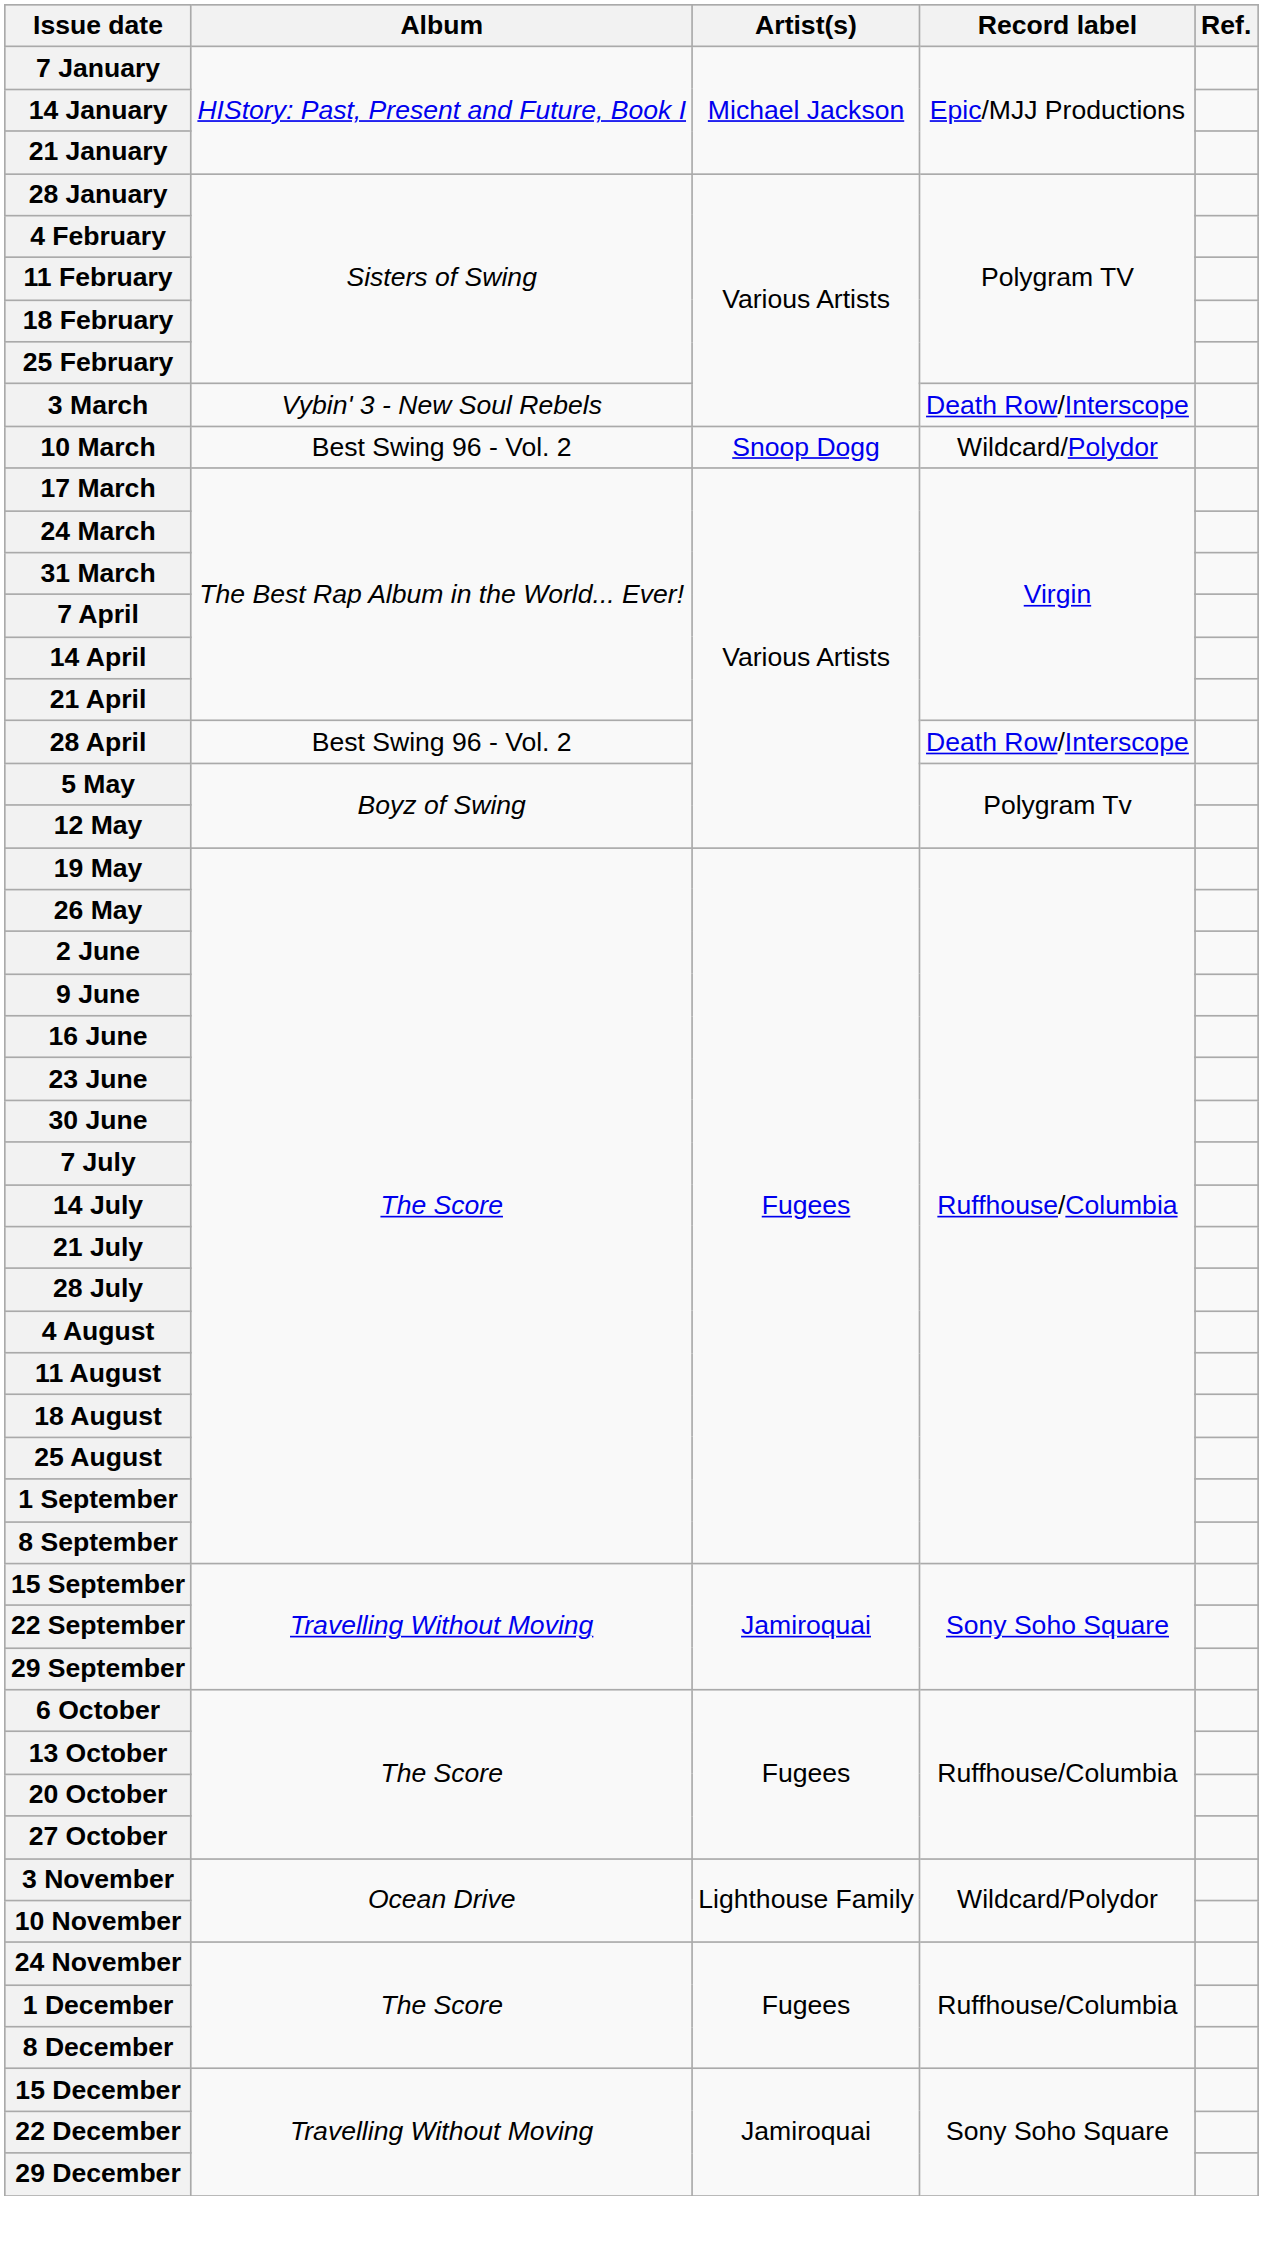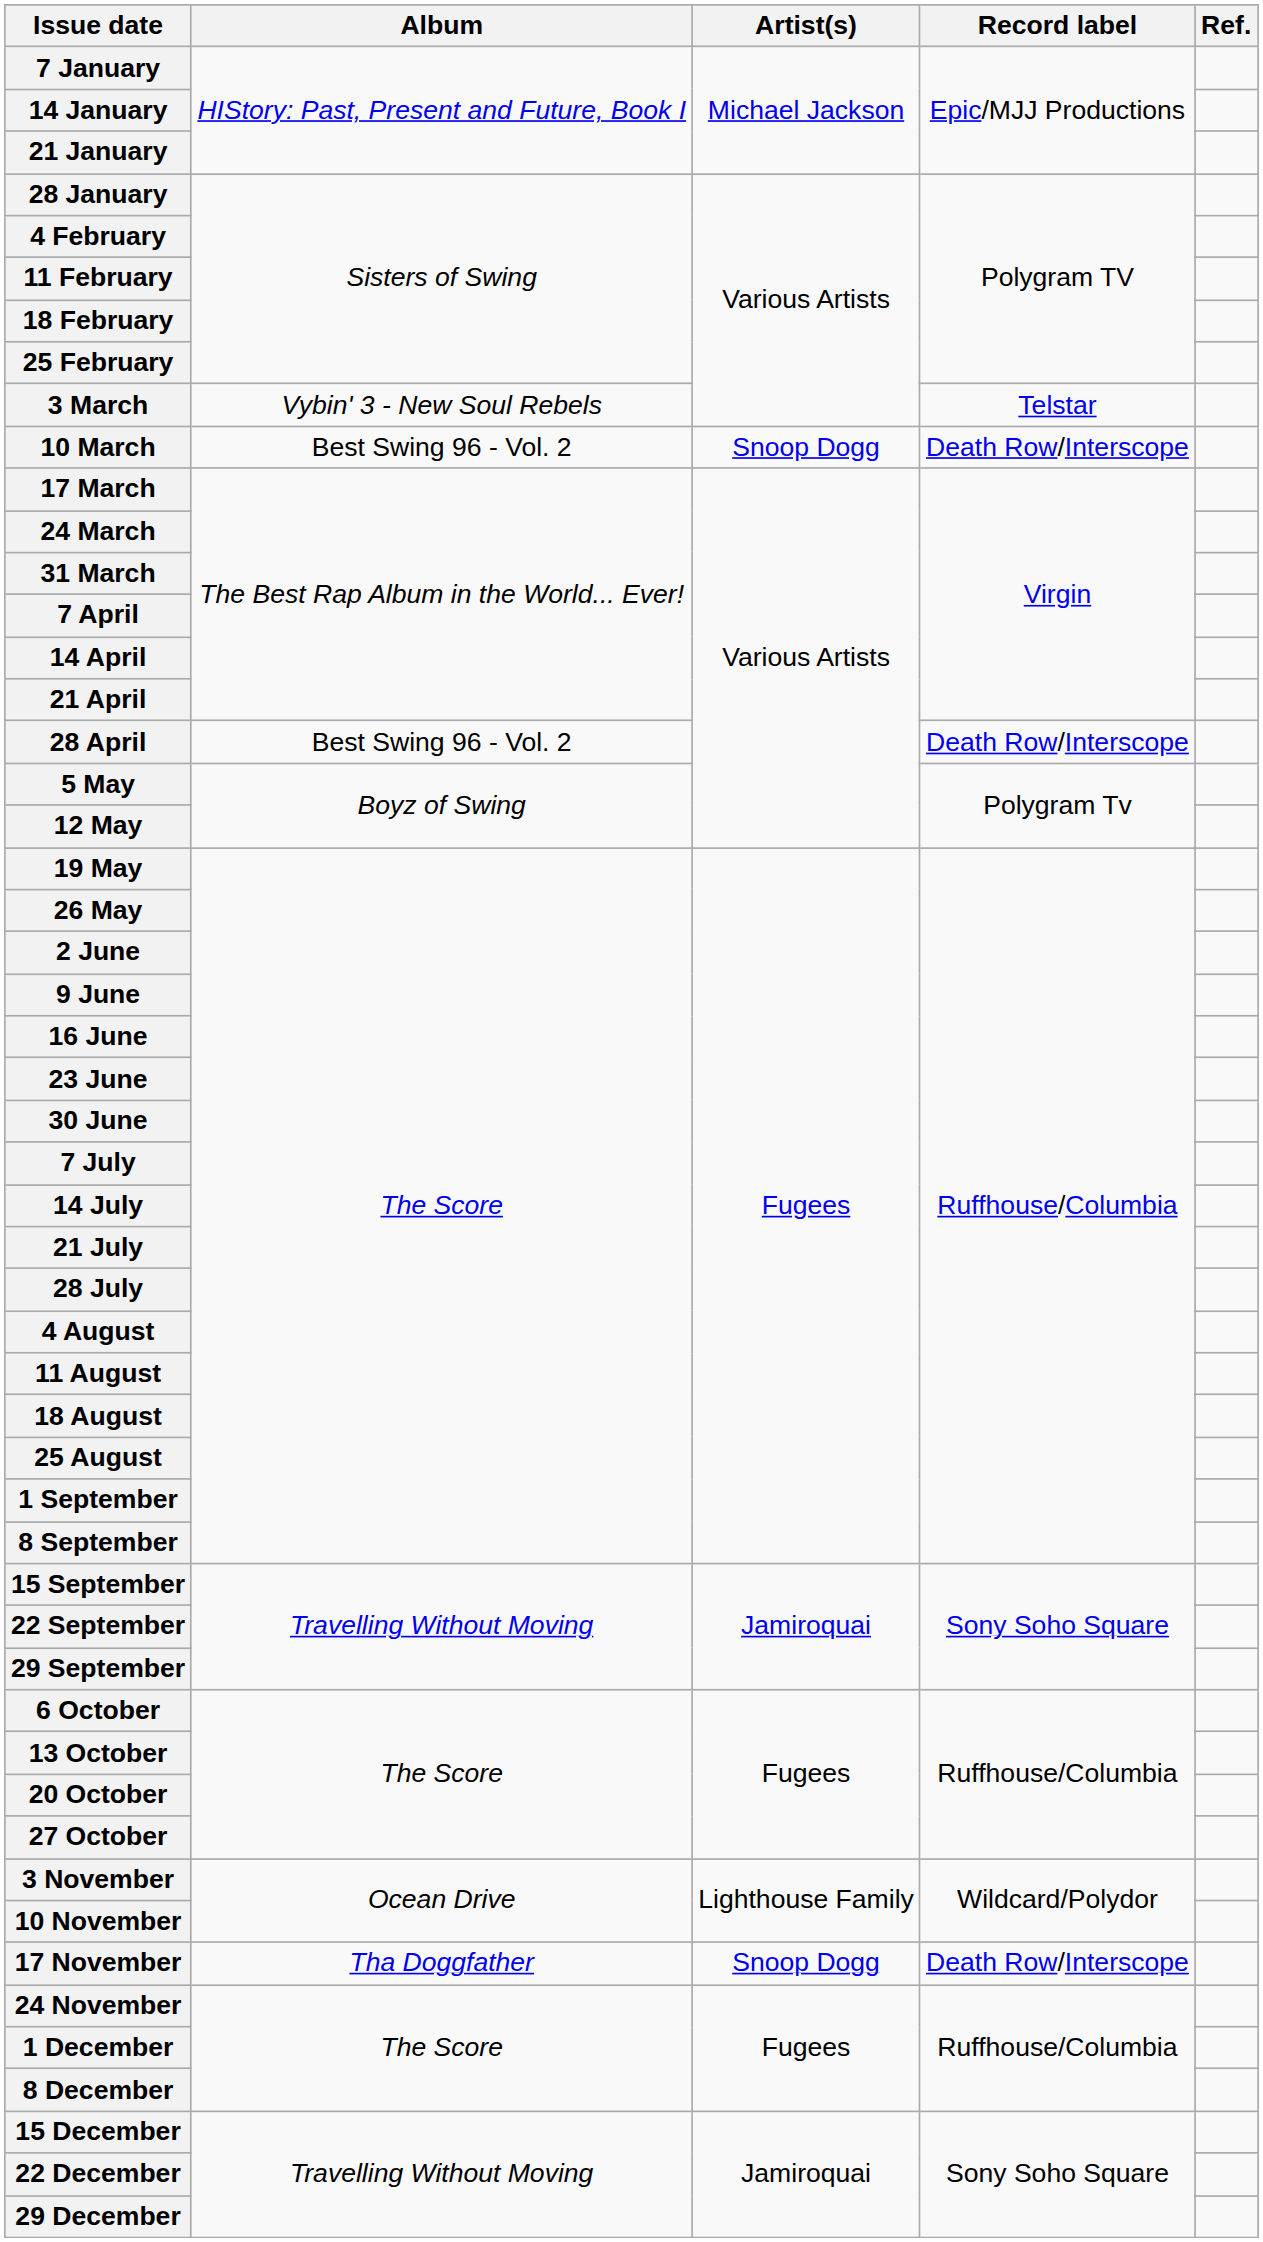 <table class="wikitable plainrowheaders">
 <tr>
 <th scope=col>Issue date</th>
 <th scope=col>Album</th>
 <th scope=col>Artist(s)</th>
 <th scope=col>Record label</th>
 <th scope=col>Ref.</th>
 </tr>
 <tr>
 <th scope=row>7 January</th>
 <td align="center" rowspan="3"><em><a href='#'>HIStory: Past, Present and Future, Book I</a></em></td>
 <td align="center" rowspan="3"><a href='#'>Michael Jackson</a></td>
 <td align="center" rowspan="3"><a href='#'>Epic</a>/MJJ Productions</td>
 <td align="center"></td>
 </tr>
 <tr>
 <th scope=row>14 January</th>
 <td align="center"></td>
 </tr>
 <tr>
 <th scope=row>21 January</th>
 <td align="center"></td>
 </tr>
 <tr>
 <th scope=row>28 January</th>
 <td align="center" rowspan="5"><em>Sisters of Swing</em></td>
 <td align="center" rowspan="6">Various Artists</td>
 <td align="center" rowspan="5">Polygram TV</td>
 <td align="center"></td>
 </tr>
 <tr>
 <th scope=row>4 February</th>
 <td align="center"></td>
 </tr>
 <tr>
 <th scope=row>11 February</th>
 <td align="center"></td>
 </tr>
 <tr>
 <th scope=row>18 February</th>
 <td align="center"></td>
 </tr>
 <tr>
 <th scope=row>25 February</th>
 <td align="center"></td>
 </tr>
 <tr>
 <th scope=row>3 March</th>
 <td align="center"><em>Vybin' 3 - New Soul Rebels</em></td>
-<td align="center"><a href='#'>Death Row</a>/<a href='#'>Interscope</a></td>
+<td align="center"><a href='#'>Telstar</a></td>
 <td align="center"></td>
 </tr>
 <tr>
 <th scope=row>10 March</th>
 <td align="center">Best Swing 96 - Vol. 2</td>
 <td align="center"><a href='#'>Snoop Dogg</a></td>
-<td align="center">Wildcard/<a href='#'>Polydor</a></td>
+<td align="center"><a href='#'>Death Row</a>/<a href='#'>Interscope</a></td>
 <td align="center"></td>
 </tr>
 <tr>
 <th scope=row>17 March</th>
 <td align="center" rowspan="6"><em>The Best Rap Album in the World... Ever!</em></td>
 <td align="center" rowspan="9">Various Artists</td>
 <td align="center" rowspan="6"><a href='#'>Virgin</a></td>
 <td align="center"></td>
 </tr>
 <tr>
 <th scope=row>24 March</th>
 <td align="center"></td>
 </tr>
 <tr>
 <th scope=row>31 March</th>
 <td align="center"></td>
 </tr>
 <tr>
 <th scope=row>7 April</th>
 <td align="center"></td>
 </tr>
 <tr>
 <th scope=row>14 April</th>
 <td align="center"></td>
 </tr>
 <tr>
 <th scope=row>21 April</th>
 <td align="center"></td>
 </tr>
 <tr>
 <th scope=row>28 April</th>
 <td align="center">Best Swing 96 - Vol. 2</td>
 <td align="center"><a href='#'>Death Row</a>/<a href='#'>Interscope</a></td>
 <td align="center"></td>
 </tr>
 <tr>
 <th scope=row>5 May</th>
 <td align="center" rowspan="2"><em>Boyz of Swing</em></td>
 <td align="center" rowspan="2">Polygram Tv</td>
 <td align="center"></td>
 </tr>
 <tr>
 <th scope=row>12 May</th>
 <td align="center"></td>
 </tr>
 <tr>
 <th scope=row>19 May</th>
 <td align="center" rowspan="17"><em><a href='#'>The Score</a></em></td>
 <td align="center" rowspan="17"><a href='#'>Fugees</a></td>
 <td align="center" rowspan="17"><a href='#'>Ruffhouse</a>/<a href='#'>Columbia</a></td>
 <td align="center"></td>
 </tr>
 <tr>
 <th scope=row>26 May</th>
 <td align="center"></td>
 </tr>
 <tr>
 <th scope=row>2 June</th>
 <td align="center"></td>
 </tr>
 <tr>
 <th scope=row>9 June</th>
 <td align="center"></td>
 </tr>
 <tr>
 <th scope=row>16 June</th>
 <td align="center"></td>
 </tr>
 <tr>
 <th scope=row>23 June</th>
 <td align="center"></td>
 </tr>
 <tr>
 <th scope=row>30 June</th>
 <td align="center"></td>
 </tr>
 <tr>
 <th scope=row>7 July</th>
 <td align="center"></td>
 </tr>
 <tr>
 <th scope=row>14 July</th>
 <td align="center"></td>
 </tr>
 <tr>
 <th scope=row>21 July</th>
 <td align="center"></td>
 </tr>
 <tr>
 <th scope=row>28 July</th>
 <td align="center"></td>
 </tr>
 <tr>
 <th scope=row>4 August</th>
 <td align="center"></td>
 </tr>
 <tr>
 <th scope=row>11 August</th>
 <td align="center"></td>
 </tr>
 <tr>
 <th scope=row>18 August</th>
 <td align="center"></td>
 </tr>
 <tr>
 <th scope=row>25 August</th>
 <td align="center"></td>
 </tr>
 <tr>
 <th scope=row>1 September</th>
 <td align="center"></td>
 </tr>
 <tr>
 <th scope=row>8 September</th>
 <td align="center"></td>
 </tr>
 <tr>
 <th scope=row>15 September</th>
 <td align="center" rowspan="3"><em><a href='#'>Travelling Without Moving</a></em></td>
 <td align="center" rowspan="3"><a href='#'>Jamiroquai</a></td>
 <td align="center" rowspan="3"><a href='#'>Sony Soho Square</a></td>
 <td align="center"></td>
 </tr>
 <tr>
 <th scope=row>22 September</th>
 <td align="center"></td>
 </tr>
 <tr>
 <th scope=row>29 September</th>
 <td align="center"></td>
 </tr>
 <tr>
 <th scope=row>6 October</th>
 <td align="center" rowspan="4"><em>The Score</em></td>
 <td align="center" rowspan="4">Fugees</td>
 <td align="center" rowspan="4">Ruffhouse/Columbia</td>
 <td align="center"></td>
 </tr>
 <tr>
 <th scope=row>13 October</th>
 <td align="center"></td>
 </tr>
 <tr>
 <th scope=row>20 October</th>
 <td align="center"></td>
 </tr>
 <tr>
 <th scope=row>27 October</th>
 <td align="center"></td>
 </tr>
 <tr>
 <th scope=row>3 November</th>
 <td align="center" rowspan="2"><em>Ocean Drive</em></td>
 <td align="center" rowspan="2">Lighthouse Family</td>
 <td align="center" rowspan="2">Wildcard/Polydor</td>
 <td align="center"></td>
 </tr>
 <tr>
 <th scope=row>10 November</th>
 <td align="center"></td>
 </tr>
 <tr>
+<th scope=row>17 November</th>
+<td align="center"><em><a href='#'>Tha Doggfather</a></em></td>
+<td align="center"><a href='#'>Snoop Dogg</a></td>
+<td align="center"><a href='#'>Death Row</a>/<a href='#'>Interscope</a></td>
+<td align="center"></td>
+</tr>
+<tr>
 <th scope=row>24 November</th>
 <td align="center" rowspan="3"><em>The Score</em></td>
 <td align="center" rowspan="3">Fugees</td>
 <td align="center" rowspan="3">Ruffhouse/Columbia</td>
 <td align="center"></td>
 </tr>
 <tr>
 <th scope=row>1 December</th>
 <td align="center"></td>
 </tr>
 <tr>
 <th scope=row>8 December</th>
 <td align="center"></td>
 </tr>
 <tr>
 <th scope=row>15 December</th>
 <td align="center" rowspan="3"><em>Travelling Without Moving</em></td>
 <td align="center" rowspan="3">Jamiroquai</td>
 <td align="center" rowspan="3">Sony Soho Square</td>
 <td align="center"></td>
 </tr>
 <tr>
 <th scope=row>22 December</th>
 <td align="center"></td>
 </tr>
 <tr>
 <th scope=row>29 December</th>
 <td align="center"></td>
 </tr>
 </table>
